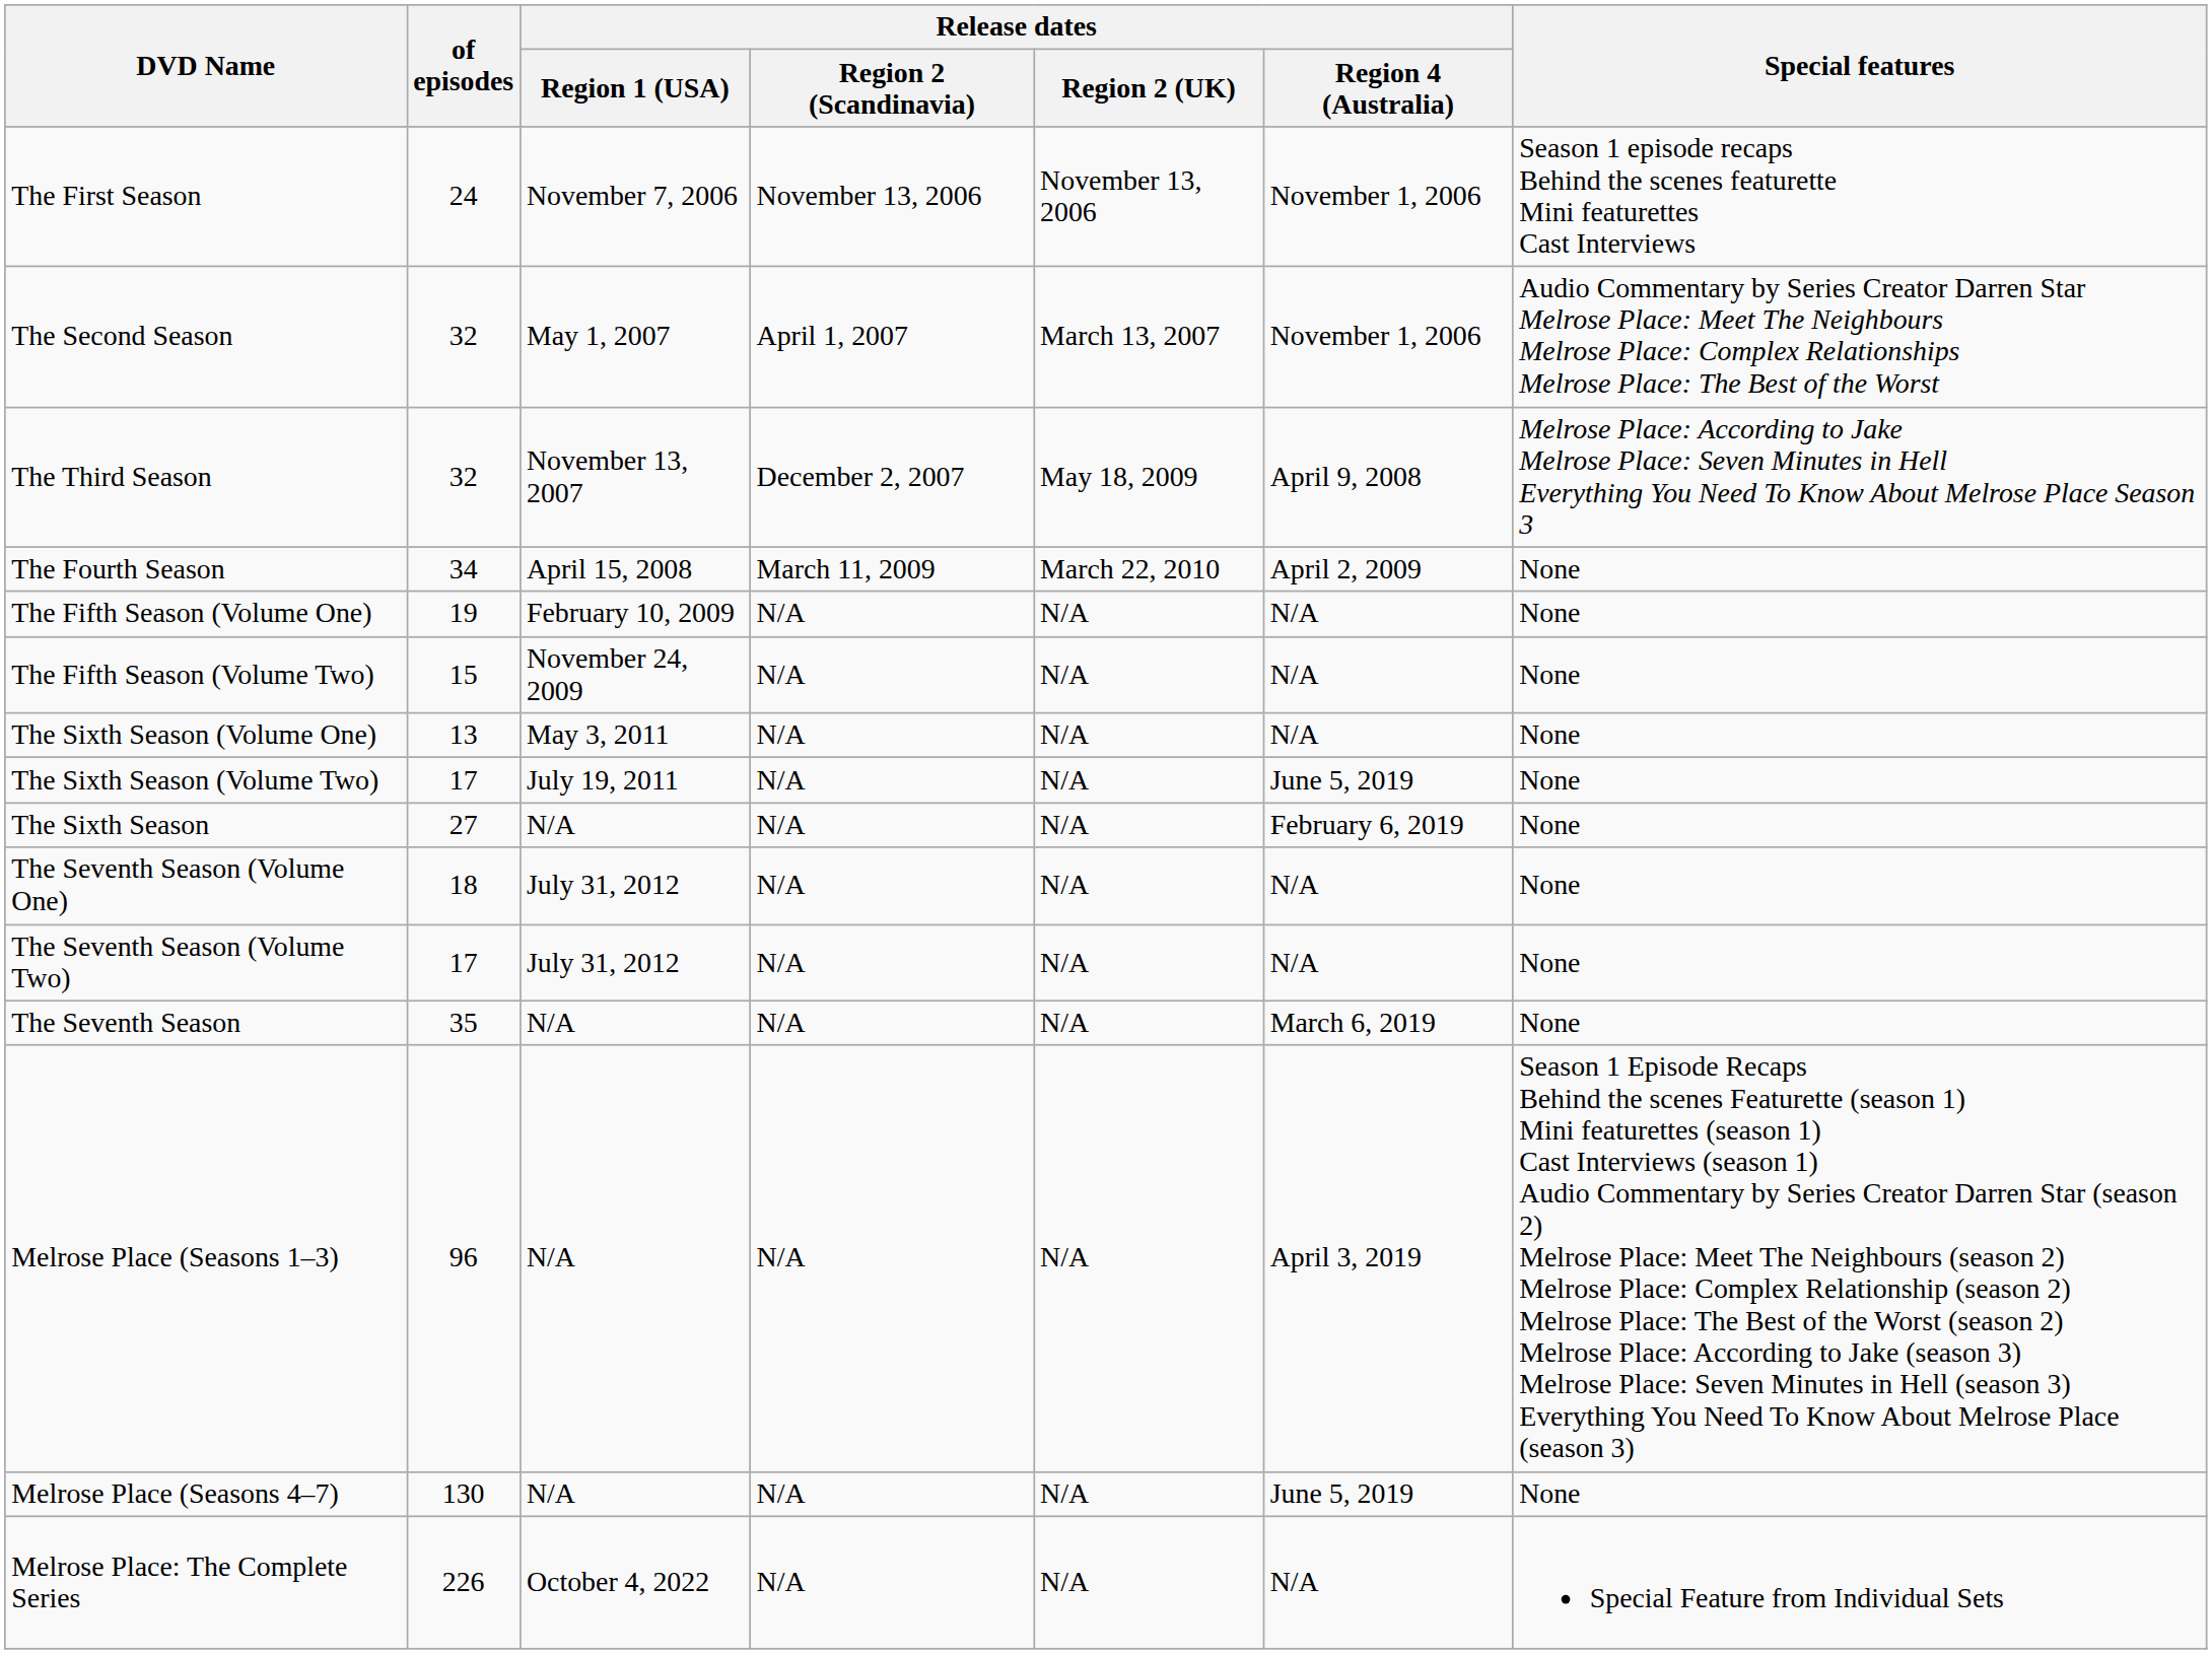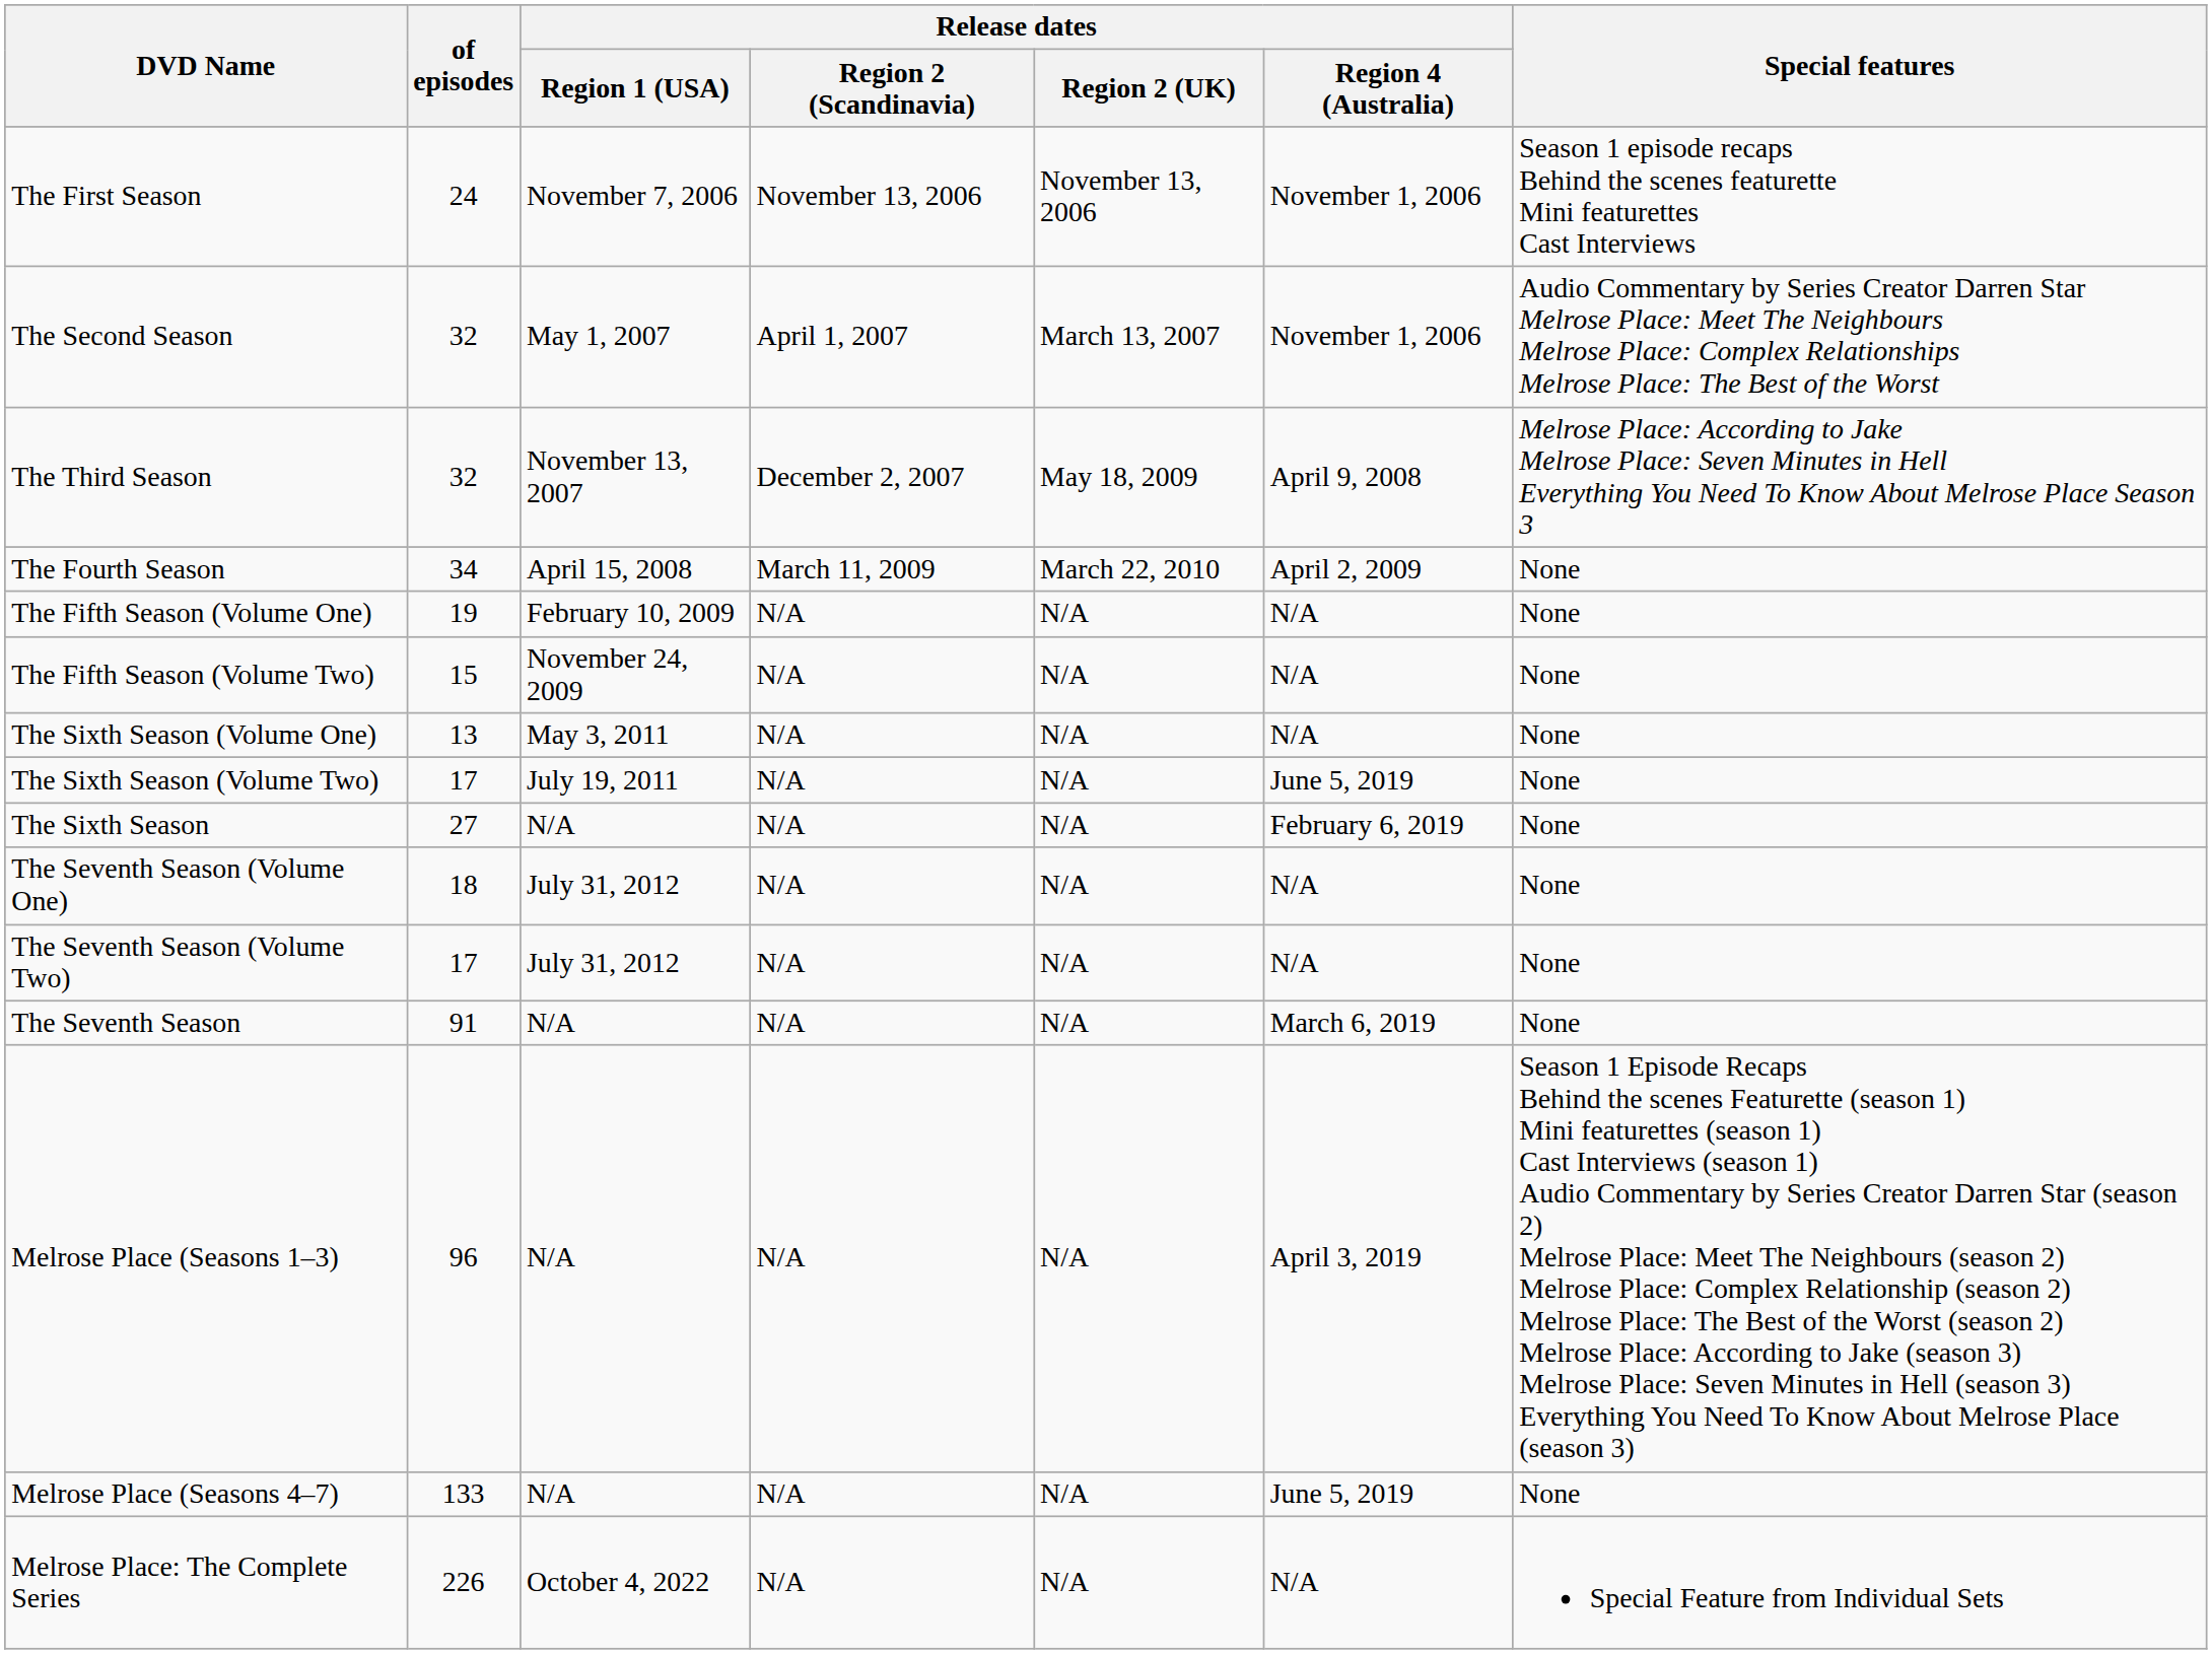 <table class="wikitable">
 <tr>
 <th rowspan=2>DVD Name</th>
 <th rowspan=2> of<br>episodes</th>
 <th colspan=4>Release dates</th>
 <th rowspan=2>Special features</th>
 </tr>
 <tr>
 <th>Region 1 (USA)</th>
 <th>Region 2 (Scandinavia)</th>
 <th>Region 2 (UK)</th>
 <th>Region 4 (Australia)</th>
 </tr>
 <tr>
 <td>The First Season</td>
 <td style="text-align:center;">24</td>
 <td>November 7, 2006</td>
 <td>November 13, 2006</td>
 <td>November 13, 2006</td>
 <td>November 1, 2006</td>
 <td>Season 1 episode recaps<br>Behind the scenes featurette<br>Mini featurettes<br>Cast Interviews</td>
 </tr>
 <tr>
 <td>The Second Season</td>
 <td style="text-align:center;">32</td>
 <td>May 1, 2007</td>
 <td>April 1, 2007</td>
 <td>March 13, 2007</td>
 <td>November 1, 2006</td>
 <td>Audio Commentary by Series Creator Darren Star<br><em>Melrose Place: Meet The Neighbours</em><br><em>Melrose Place: Complex Relationships</em><br><em>Melrose Place: The Best of the Worst</em></td>
 </tr>
 <tr>
 <td>The Third Season</td>
 <td style="text-align:center;">32</td>
 <td>November 13, 2007</td>
 <td>December 2, 2007</td>
 <td>May 18, 2009</td>
 <td>April 9, 2008</td>
 <td><em>Melrose Place: According to Jake</em><br><em>Melrose Place: Seven Minutes in Hell</em><br><em>Everything You Need To Know About Melrose Place Season 3</em></td>
 </tr>
 <tr>
 <td>The Fourth Season</td>
 <td style="text-align:center;">34</td>
 <td>April 15, 2008</td>
 <td>March 11, 2009</td>
 <td>March 22, 2010</td>
 <td>April 2, 2009</td>
 <td>None</td>
 </tr>
 <tr>
 <td>The Fifth Season (Volume One)</td>
 <td style="text-align:center;">19</td>
 <td>February 10, 2009</td>
 <td>N/A</td>
 <td>N/A</td>
 <td>N/A</td>
 <td>None</td>
 </tr>
 <tr>
 <td>The Fifth Season (Volume Two)</td>
 <td style="text-align:center;">15</td>
 <td>November 24, 2009</td>
 <td>N/A</td>
 <td>N/A</td>
 <td>N/A</td>
 <td>None</td>
 </tr>
 <tr>
 <td>The Sixth Season (Volume One)</td>
 <td style="text-align:center;">13</td>
 <td>May 3, 2011</td>
 <td>N/A</td>
 <td>N/A</td>
 <td>N/A</td>
 <td>None</td>
 </tr>
 <tr>
 <td>The Sixth Season (Volume Two)</td>
 <td style="text-align:center;">17</td>
 <td>July 19, 2011</td>
 <td>N/A</td>
 <td>N/A</td>
 <td>June 5, 2019</td>
 <td>None</td>
 </tr>
 <tr>
 <td>The Sixth Season</td>
 <td style="text-align:center;">27</td>
 <td>N/A</td>
 <td>N/A</td>
 <td>N/A</td>
 <td>February 6, 2019</td>
 <td>None</td>
 </tr>
 <tr>
 <td>The Seventh Season (Volume One)</td>
 <td style="text-align:center;">18</td>
 <td>July 31, 2012</td>
 <td>N/A</td>
 <td>N/A</td>
 <td>N/A</td>
 <td>None</td>
 </tr>
 <tr>
 <td>The Seventh Season (Volume Two)</td>
 <td style="text-align:center;">17</td>
 <td>July 31, 2012</td>
 <td>N/A</td>
 <td>N/A</td>
 <td>N/A</td>
 <td>None</td>
 </tr>
 <tr>
 <td>The Seventh Season</td>
-<td style="text-align:center;">35</td>
+<td style="text-align:center;">91</td>
 <td>N/A</td>
 <td>N/A</td>
 <td>N/A</td>
 <td>March 6, 2019</td>
 <td>None</td>
 </tr>
 <tr>
 <td>Melrose Place (Seasons 1–3)</td>
 <td style="text-align:center;">96</td>
 <td>N/A</td>
 <td>N/A</td>
 <td>N/A</td>
 <td>April 3, 2019</td>
 <td>Season 1 Episode Recaps<br>Behind the scenes Featurette (season 1)<br>Mini featurettes (season 1)<br>Cast Interviews (season 1)<br>Audio Commentary by Series Creator Darren Star (season 2)<br>Melrose Place: Meet The Neighbours (season 2)<br>Melrose Place: Complex Relationship (season 2)<br>Melrose Place: The Best of the Worst (season 2)<br>Melrose Place: According to Jake (season 3)<br>Melrose Place: Seven Minutes in Hell (season 3)<br>Everything You Need To Know About Melrose Place (season 3)</td>
 </tr>
 <tr>
 <td>Melrose Place (Seasons 4–7)</td>
-<td style="text-align:center;">130</td>
+<td style="text-align:center;">133</td>
 <td>N/A</td>
 <td>N/A</td>
 <td>N/A</td>
 <td>June 5, 2019</td>
 <td>None</td>
 </tr>
 <tr>
 <td>Melrose Place: The Complete Series</td>
 <td style="text-align:center;">226</td>
 <td>October 4, 2022</td>
 <td>N/A</td>
 <td>N/A</td>
 <td>N/A</td>
 <td><br><ul><li>Special Feature from Individual Sets</li></ul></td>
 </tr>
 </table>
